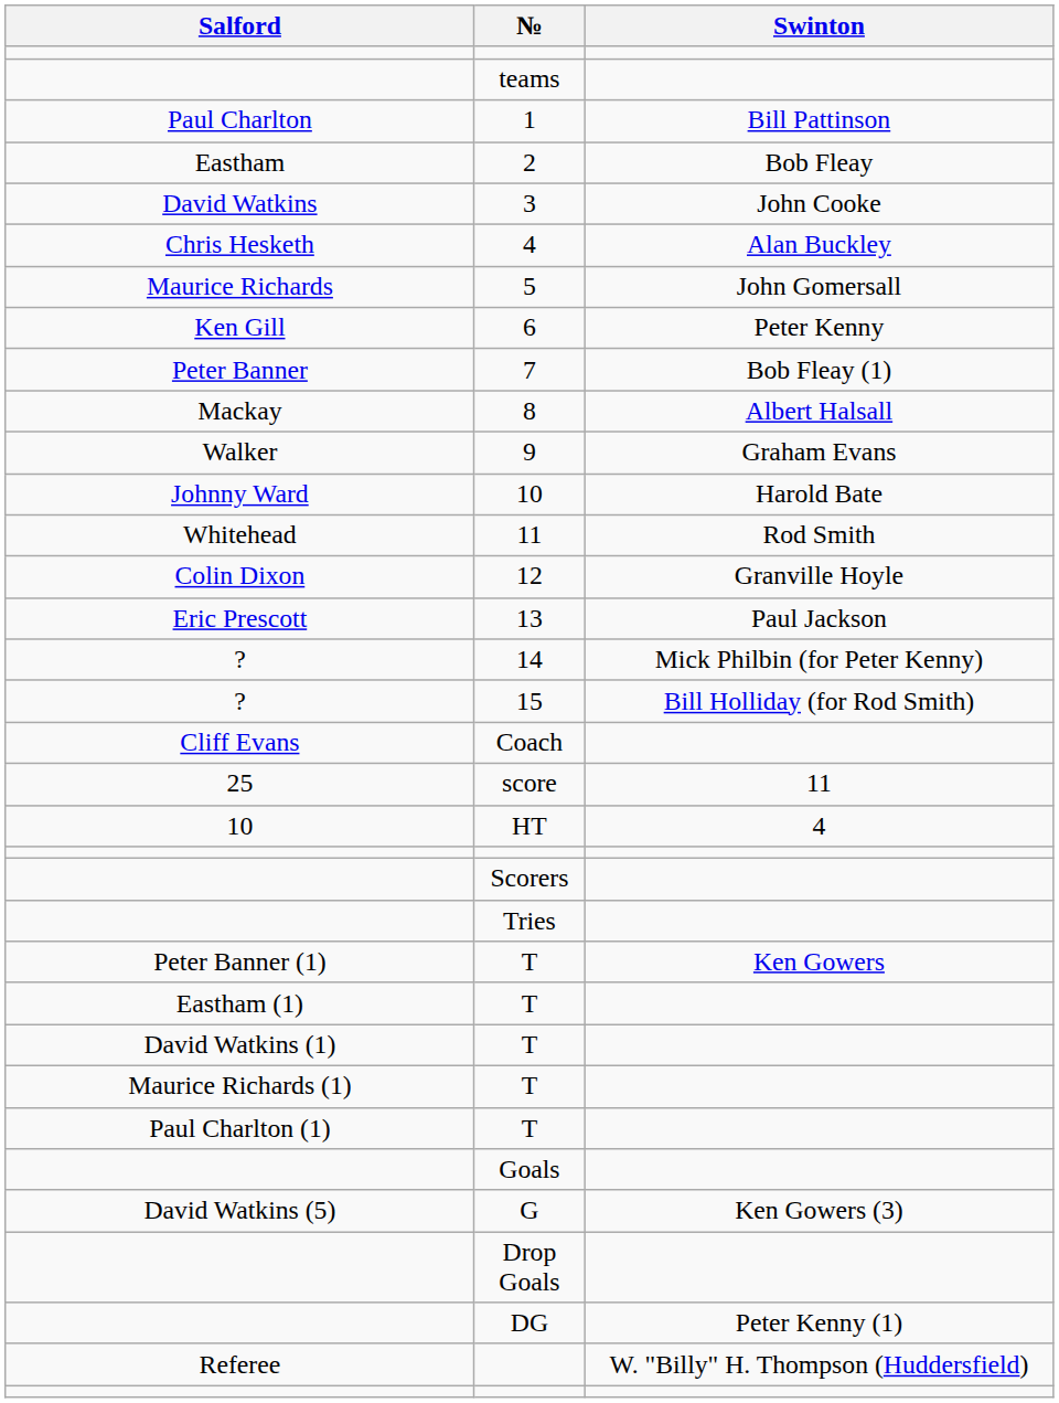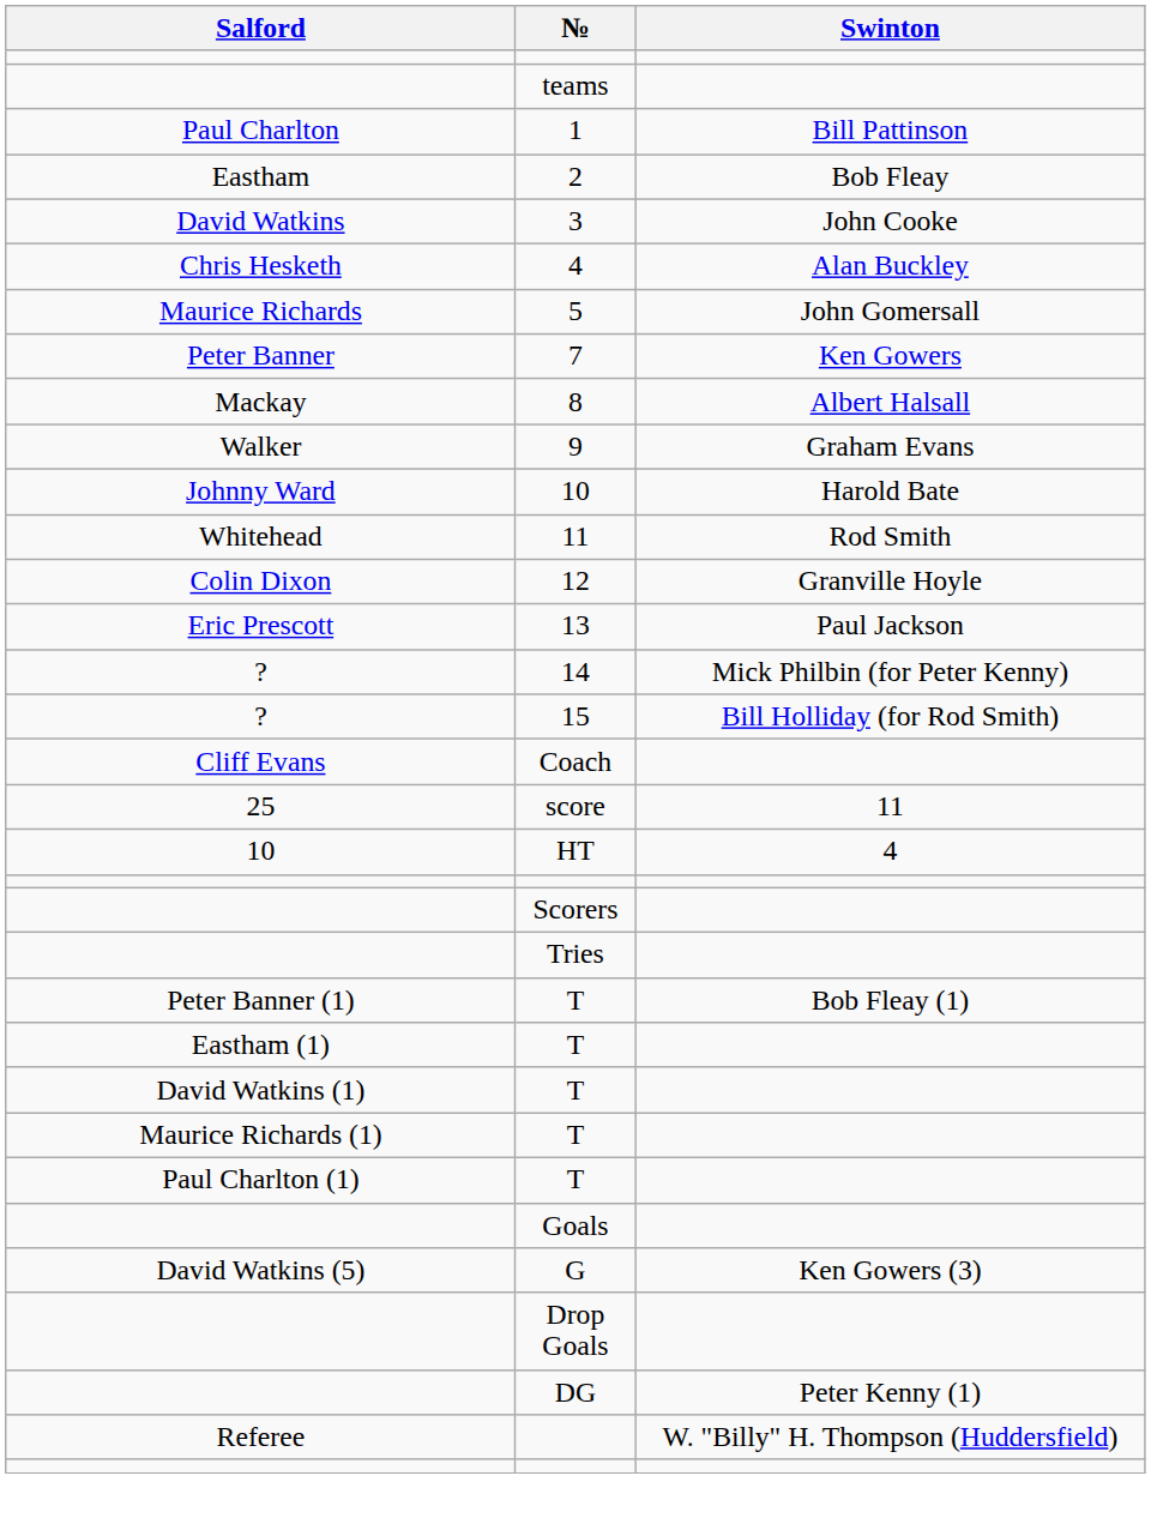 <table class="wikitable" style="text-align:center;">
 <tr>
 <th width=280 abbr=winner><a href='#'>Salford</a></th>
 <th width=60 abbr="Number">№</th>
 <th width=280 abbr=runner-up><a href='#'>Swinton</a></th>
 </tr>
 <tr>
 <td></td>
 <td></td>
 <td></td>
 </tr>
 <tr>
 <td></td>
 <td>teams</td>
 <td></td>
 </tr>
 <tr>
 <td><a href='#'>Paul Charlton</a></td>
 <td>1</td>
 <td><a href='#'>Bill Pattinson</a></td>
 </tr>
 <tr>
 <td>Eastham</td>
 <td>2</td>
 <td>Bob Fleay</td>
 </tr>
 <tr>
 <td><a href='#'>David Watkins</a></td>
 <td>3</td>
 <td>John Cooke</td>
 </tr>
 <tr>
 <td><a href='#'>Chris Hesketh</a></td>
 <td>4</td>
 <td><a href='#'>Alan Buckley</a></td>
 </tr>
 <tr>
 <td><a href='#'>Maurice Richards</a></td>
 <td>5</td>
 <td>John Gomersall</td>
 </tr>
 <tr>
-<td><a href='#'>Ken Gill</a></td>
-<td>6</td>
-<td>Peter Kenny</td>
-</tr>
-<tr>
 <td><a href='#'>Peter Banner</a></td>
 <td>7</td>
-<td>Bob Fleay (1)</td>
+<td><a href='#'>Ken Gowers</a></td>
 </tr>
 <tr>
 <td>Mackay</td>
 <td>8</td>
 <td><a href='#'>Albert Halsall</a></td>
 </tr>
 <tr>
 <td>Walker</td>
 <td>9</td>
 <td>Graham Evans</td>
 </tr>
 <tr>
 <td><a href='#'>Johnny Ward</a></td>
 <td>10</td>
 <td>Harold Bate</td>
 </tr>
 <tr>
 <td>Whitehead</td>
 <td>11</td>
 <td>Rod Smith</td>
 </tr>
 <tr>
 <td><a href='#'>Colin Dixon</a></td>
 <td>12</td>
 <td>Granville Hoyle</td>
 </tr>
 <tr>
 <td><a href='#'>Eric Prescott</a></td>
 <td>13</td>
 <td>Paul Jackson</td>
 </tr>
 <tr>
 <td>?</td>
 <td>14</td>
 <td>Mick Philbin (for Peter Kenny)</td>
 </tr>
 <tr>
 <td>?</td>
 <td>15</td>
 <td><a href='#'>Bill Holliday</a> (for Rod Smith)</td>
 </tr>
 <tr>
 <td><a href='#'>Cliff Evans</a></td>
 <td>Coach</td>
 <td></td>
 </tr>
 <tr>
 <td>25</td>
 <td>score</td>
 <td>11</td>
 </tr>
 <tr>
 <td>10</td>
 <td>HT</td>
 <td>4</td>
 </tr>
 <tr>
 <td></td>
 <td></td>
 <td></td>
 </tr>
 <tr>
 <td></td>
 <td>Scorers</td>
 <td></td>
 </tr>
 <tr>
 <td></td>
 <td>Tries</td>
 <td></td>
 </tr>
 <tr>
 <td>Peter Banner (1)</td>
 <td>T</td>
-<td><a href='#'>Ken Gowers</a></td>
+<td>Bob Fleay (1)</td>
 </tr>
 <tr>
 <td>Eastham (1)</td>
 <td>T</td>
 <td></td>
 </tr>
 <tr>
 <td>David Watkins (1)</td>
 <td>T</td>
 <td></td>
 </tr>
 <tr>
 <td>Maurice Richards (1)</td>
 <td>T</td>
 <td></td>
 </tr>
 <tr>
 <td>Paul Charlton (1)</td>
 <td>T</td>
 <td></td>
 </tr>
 <tr>
 <td></td>
 <td>Goals</td>
 <td></td>
 </tr>
 <tr>
 <td>David Watkins (5)</td>
 <td>G</td>
 <td>Ken Gowers (3)</td>
 </tr>
 <tr>
 <td></td>
 <td>Drop Goals</td>
 <td></td>
 </tr>
 <tr>
 <td></td>
 <td>DG</td>
 <td>Peter Kenny (1)</td>
 </tr>
 <tr>
 <td>Referee</td>
 <td></td>
 <td>W. "Billy" H. Thompson (<a href='#'>Huddersfield</a>)</td>
 </tr>
 <tr>
 <td></td>
 <td></td>
 <td></td>
 </tr>
 </table>
